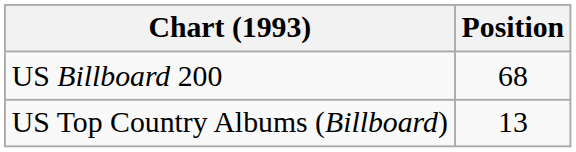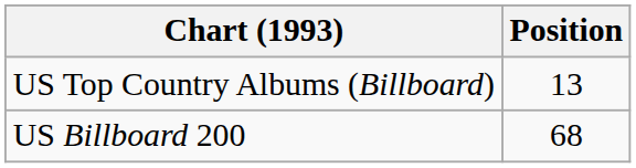 <table class="wikitable sortable">
 <tr>
 <th>Chart (1993)</th>
 <th>Position</th>
 </tr>
 <tr>
+<td>US Top Country Albums (<em>Billboard</em>)</td>
+<td style="text-align:center;">13</td>
+</tr>
+<tr>
 <td>US <em>Billboard</em> 200</td>
 <td style="text-align:center;">68</td>
 </tr>
-<tr>
-<td>US Top Country Albums (<em>Billboard</em>)</td>
-<td style="text-align:center;">13</td>
-</tr>
 </table>
